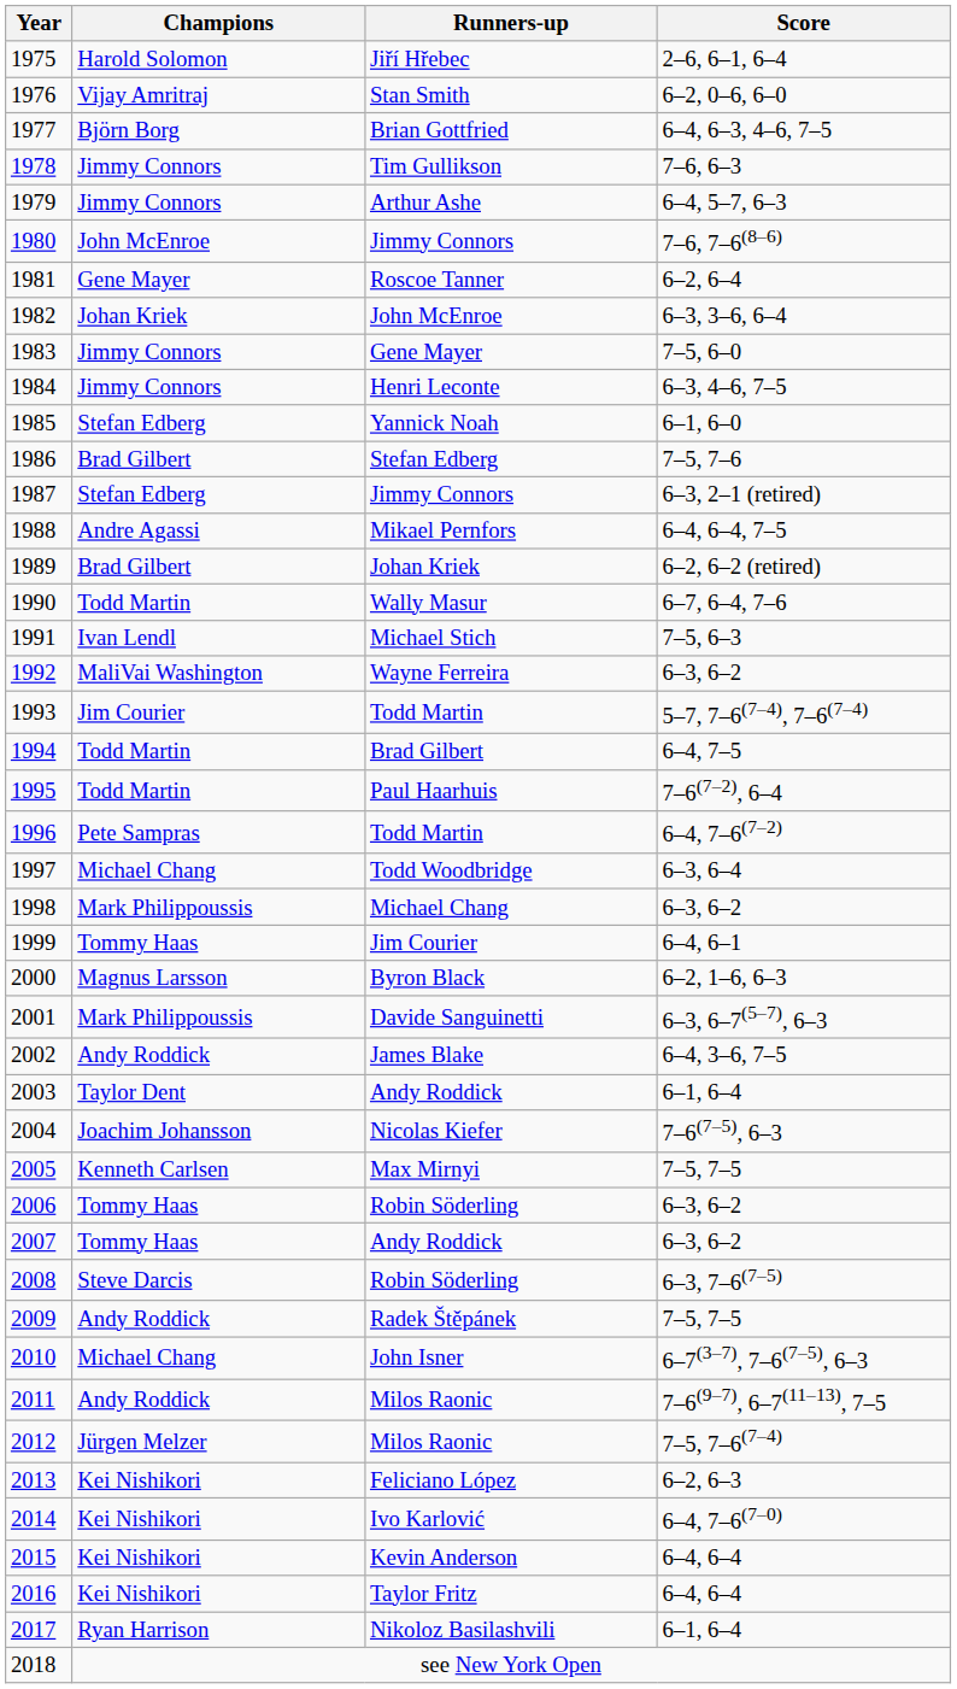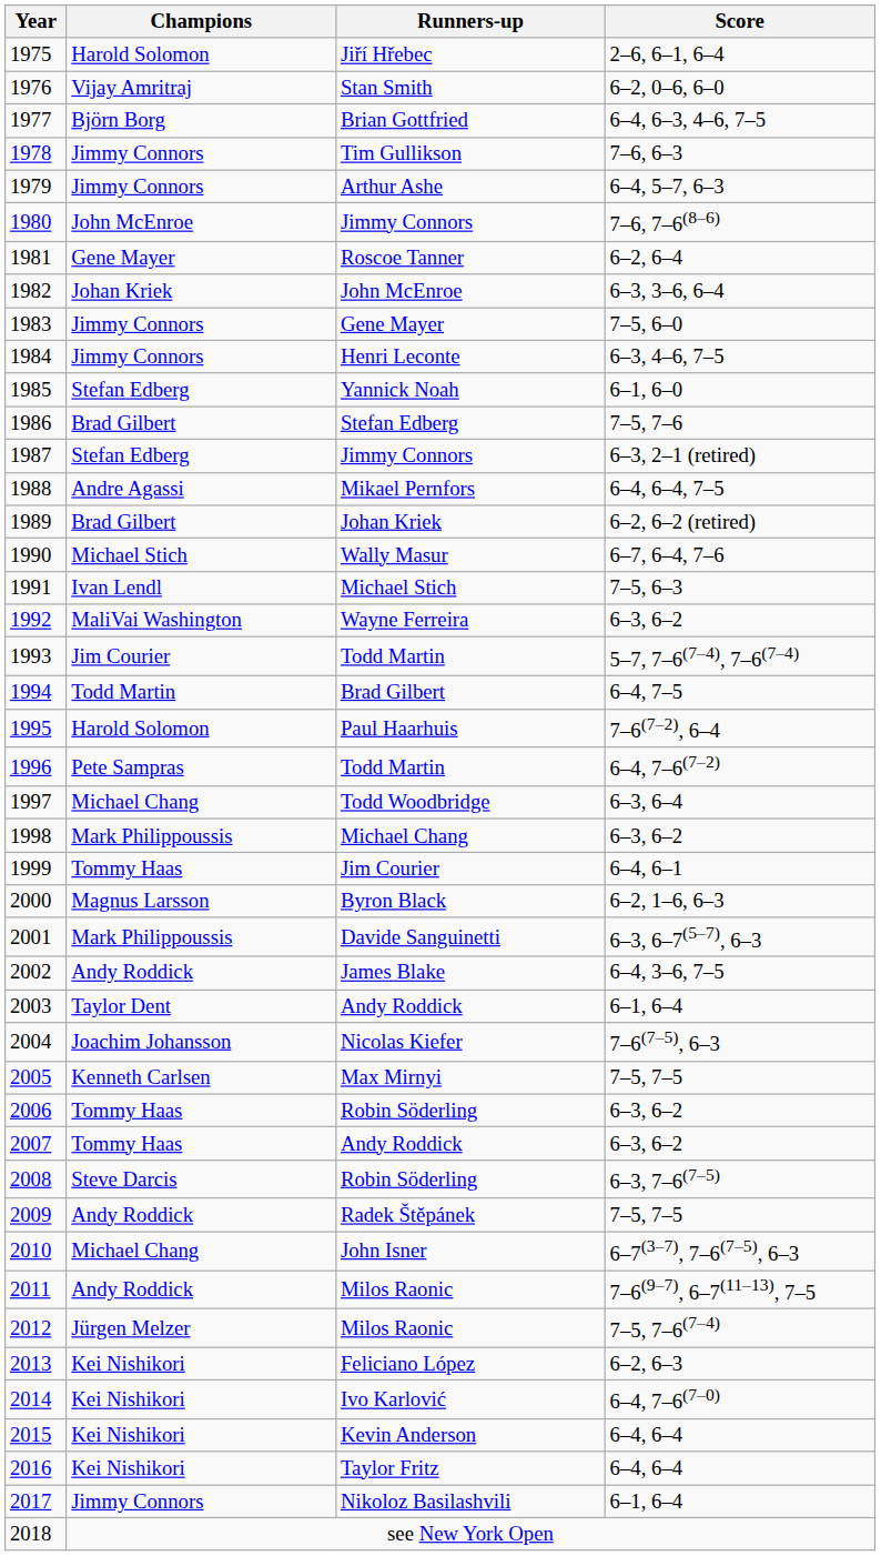 <table class="wikitable">
 <tr>
 <th style="width:40px">Year</th>
 <th style="width:200px">Champions</th>
 <th style="width:200px">Runners-up</th>
 <th style="width:200px" class="unsortable">Score</th>
 </tr>
 <tr>
 <td>1975</td>
 <td> <a href='#'>Harold Solomon</a></td>
 <td> <a href='#'>Jiří Hřebec</a></td>
 <td>2–6, 6–1, 6–4</td>
 </tr>
 <tr>
 <td>1976</td>
 <td> <a href='#'>Vijay Amritraj</a></td>
 <td> <a href='#'>Stan Smith</a></td>
 <td>6–2, 0–6, 6–0</td>
 </tr>
 <tr>
 <td>1977</td>
 <td> <a href='#'>Björn Borg</a></td>
 <td> <a href='#'>Brian Gottfried</a></td>
 <td>6–4, 6–3, 4–6, 7–5</td>
 </tr>
 <tr>
 <td><a href='#'>1978</a></td>
 <td> <a href='#'>Jimmy Connors</a></td>
 <td> <a href='#'>Tim Gullikson</a></td>
 <td>7–6, 6–3</td>
 </tr>
 <tr>
 <td>1979</td>
 <td> <a href='#'>Jimmy Connors</a></td>
 <td> <a href='#'>Arthur Ashe</a></td>
 <td>6–4, 5–7, 6–3</td>
 </tr>
 <tr>
 <td><a href='#'>1980</a></td>
 <td> <a href='#'>John McEnroe</a></td>
 <td> <a href='#'>Jimmy Connors</a></td>
 <td>7–6, 7–6<sup>(8–6)</sup></td>
 </tr>
 <tr>
 <td>1981</td>
 <td> <a href='#'>Gene Mayer</a></td>
 <td> <a href='#'>Roscoe Tanner</a></td>
 <td>6–2, 6–4</td>
 </tr>
 <tr>
 <td>1982</td>
 <td> <a href='#'>Johan Kriek</a></td>
 <td> <a href='#'>John McEnroe</a></td>
 <td>6–3, 3–6, 6–4</td>
 </tr>
 <tr>
 <td>1983</td>
 <td> <a href='#'>Jimmy Connors</a></td>
 <td> <a href='#'>Gene Mayer</a></td>
 <td>7–5, 6–0</td>
 </tr>
 <tr>
 <td>1984</td>
 <td> <a href='#'>Jimmy Connors</a></td>
 <td> <a href='#'>Henri Leconte</a></td>
 <td>6–3, 4–6, 7–5</td>
 </tr>
 <tr>
 <td>1985</td>
 <td> <a href='#'>Stefan Edberg</a></td>
 <td> <a href='#'>Yannick Noah</a></td>
 <td>6–1, 6–0</td>
 </tr>
 <tr>
 <td>1986</td>
 <td> <a href='#'>Brad Gilbert</a></td>
 <td> <a href='#'>Stefan Edberg</a></td>
 <td>7–5, 7–6</td>
 </tr>
 <tr>
 <td>1987</td>
 <td> <a href='#'>Stefan Edberg</a></td>
 <td> <a href='#'>Jimmy Connors</a></td>
 <td>6–3, 2–1 (retired)</td>
 </tr>
 <tr>
 <td>1988</td>
 <td> <a href='#'>Andre Agassi</a></td>
 <td> <a href='#'>Mikael Pernfors</a></td>
 <td>6–4, 6–4, 7–5</td>
 </tr>
 <tr>
 <td>1989</td>
 <td> <a href='#'>Brad Gilbert</a></td>
 <td> <a href='#'>Johan Kriek</a></td>
 <td>6–2, 6–2 (retired)</td>
 </tr>
 <tr>
 <td>1990</td>
-<td> <a href='#'>Todd Martin</a></td>
+<td> <a href='#'>Michael Stich</a></td>
 <td> <a href='#'>Wally Masur</a></td>
 <td>6–7, 6–4, 7–6</td>
 </tr>
 <tr>
 <td>1991</td>
 <td> <a href='#'>Ivan Lendl</a></td>
 <td> <a href='#'>Michael Stich</a></td>
 <td>7–5, 6–3</td>
 </tr>
 <tr>
 <td><a href='#'>1992</a></td>
 <td> <a href='#'>MaliVai Washington</a></td>
 <td> <a href='#'>Wayne Ferreira</a></td>
 <td>6–3, 6–2</td>
 </tr>
 <tr>
 <td>1993</td>
 <td> <a href='#'>Jim Courier</a></td>
 <td> <a href='#'>Todd Martin</a></td>
 <td>5–7, 7–6<sup>(7–4)</sup>, 7–6<sup>(7–4)</sup></td>
 </tr>
 <tr>
 <td><a href='#'>1994</a></td>
 <td> <a href='#'>Todd Martin</a></td>
 <td> <a href='#'>Brad Gilbert</a></td>
 <td>6–4, 7–5</td>
 </tr>
 <tr>
 <td><a href='#'>1995</a></td>
-<td> <a href='#'>Todd Martin</a></td>
+<td> <a href='#'>Harold Solomon</a></td>
 <td> <a href='#'>Paul Haarhuis</a></td>
 <td>7–6<sup>(7–2)</sup>, 6–4</td>
 </tr>
 <tr>
 <td><a href='#'>1996</a></td>
 <td> <a href='#'>Pete Sampras</a></td>
 <td> <a href='#'>Todd Martin</a></td>
 <td>6–4, 7–6<sup>(7–2)</sup></td>
 </tr>
 <tr>
 <td>1997</td>
 <td> <a href='#'>Michael Chang</a></td>
 <td> <a href='#'>Todd Woodbridge</a></td>
 <td>6–3, 6–4</td>
 </tr>
 <tr>
 <td>1998</td>
 <td> <a href='#'>Mark Philippoussis</a></td>
 <td> <a href='#'>Michael Chang</a></td>
 <td>6–3, 6–2</td>
 </tr>
 <tr>
 <td>1999</td>
 <td> <a href='#'>Tommy Haas</a></td>
 <td> <a href='#'>Jim Courier</a></td>
 <td>6–4, 6–1</td>
 </tr>
 <tr>
 <td>2000</td>
 <td> <a href='#'>Magnus Larsson</a></td>
 <td> <a href='#'>Byron Black</a></td>
 <td>6–2, 1–6, 6–3</td>
 </tr>
 <tr>
 <td>2001</td>
 <td> <a href='#'>Mark Philippoussis</a></td>
 <td> <a href='#'>Davide Sanguinetti</a></td>
 <td>6–3, 6–7<sup>(5–7)</sup>, 6–3</td>
 </tr>
 <tr>
 <td>2002</td>
 <td> <a href='#'>Andy Roddick</a></td>
 <td> <a href='#'>James Blake</a></td>
 <td>6–4, 3–6, 7–5</td>
 </tr>
 <tr>
 <td>2003</td>
 <td> <a href='#'>Taylor Dent</a></td>
 <td> <a href='#'>Andy Roddick</a></td>
 <td>6–1, 6–4</td>
 </tr>
 <tr>
 <td>2004</td>
 <td> <a href='#'>Joachim Johansson</a></td>
 <td> <a href='#'>Nicolas Kiefer</a></td>
 <td>7–6<sup>(7–5)</sup>, 6–3</td>
 </tr>
 <tr>
 <td><a href='#'>2005</a></td>
 <td> <a href='#'>Kenneth Carlsen</a></td>
 <td> <a href='#'>Max Mirnyi</a></td>
 <td>7–5, 7–5</td>
 </tr>
 <tr>
 <td><a href='#'>2006</a></td>
 <td> <a href='#'>Tommy Haas</a></td>
 <td> <a href='#'>Robin Söderling</a></td>
 <td>6–3, 6–2</td>
 </tr>
 <tr>
 <td><a href='#'>2007</a></td>
 <td> <a href='#'>Tommy Haas</a></td>
 <td> <a href='#'>Andy Roddick</a></td>
 <td>6–3, 6–2</td>
 </tr>
 <tr>
 <td><a href='#'>2008</a></td>
 <td> <a href='#'>Steve Darcis</a></td>
 <td> <a href='#'>Robin Söderling</a></td>
 <td>6–3, 7–6<sup>(7–5)</sup></td>
 </tr>
 <tr>
 <td><a href='#'>2009</a></td>
 <td> <a href='#'>Andy Roddick</a></td>
 <td> <a href='#'>Radek Štěpánek</a></td>
 <td>7–5, 7–5</td>
 </tr>
 <tr>
 <td><a href='#'>2010</a></td>
 <td> <a href='#'>Michael Chang</a></td>
 <td> <a href='#'>John Isner</a></td>
 <td>6–7<sup>(3–7)</sup>, 7–6<sup>(7–5)</sup>, 6–3</td>
 </tr>
 <tr>
 <td><a href='#'>2011</a></td>
 <td> <a href='#'>Andy Roddick</a></td>
 <td> <a href='#'>Milos Raonic</a></td>
 <td>7–6<sup>(9–7)</sup>, 6–7<sup>(11–13)</sup>, 7–5</td>
 </tr>
 <tr>
 <td><a href='#'>2012</a></td>
 <td> <a href='#'>Jürgen Melzer</a></td>
 <td> <a href='#'>Milos Raonic</a></td>
 <td>7–5, 7–6<sup>(7–4)</sup></td>
 </tr>
 <tr>
 <td><a href='#'>2013</a></td>
 <td> <a href='#'>Kei Nishikori</a></td>
 <td> <a href='#'>Feliciano López</a></td>
 <td>6–2, 6–3</td>
 </tr>
 <tr>
 <td><a href='#'>2014</a></td>
 <td> <a href='#'>Kei Nishikori</a></td>
 <td> <a href='#'>Ivo Karlović</a></td>
 <td>6–4, 7–6<sup>(7–0)</sup></td>
 </tr>
 <tr>
 <td><a href='#'>2015</a></td>
 <td> <a href='#'>Kei Nishikori</a></td>
 <td> <a href='#'>Kevin Anderson</a></td>
 <td>6–4, 6–4</td>
 </tr>
 <tr>
 <td><a href='#'>2016</a></td>
 <td> <a href='#'>Kei Nishikori</a></td>
 <td> <a href='#'>Taylor Fritz</a></td>
 <td>6–4, 6–4</td>
 </tr>
 <tr>
 <td><a href='#'>2017</a></td>
-<td> <a href='#'>Ryan Harrison</a></td>
+<td> <a href='#'>Jimmy Connors</a></td>
 <td> <a href='#'>Nikoloz Basilashvili</a></td>
 <td>6–1, 6–4</td>
 </tr>
 <tr>
 <td>2018</td>
 <td colspan="3" align="center">see <a href='#'>New York Open</a></td>
 </tr>
 </table>
